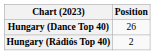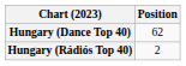 <table class="wikitable plainrowheaders" style="text-align:center">
 <tr>
 <th>Chart (2023)</th>
 <th>Position</th>
 </tr>
 <tr>
 <th scope="row">Hungary (Dance Top 40)</th>
-<td>26</td>
+<td>62</td>
 </tr>
 <tr>
 <th scope="row">Hungary (Rádiós Top 40)</th>
 <td>2</td>
 </tr>
 </table>
